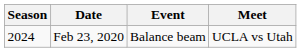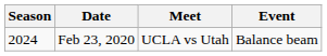 <table class="wikitable">
 <tr>
 <th>Season</th>
 <th>Date</th>
+<th>Meet</th>
 <th>Event</th>
-<th>Meet</th>
 </tr>
 <tr>
 <td>2024</td>
 <td>Feb 23, 2020</td>
+<td>UCLA vs Utah</td>
 <td>Balance beam</td>
-<td>UCLA vs Utah</td>
 </tr>
 </table>
